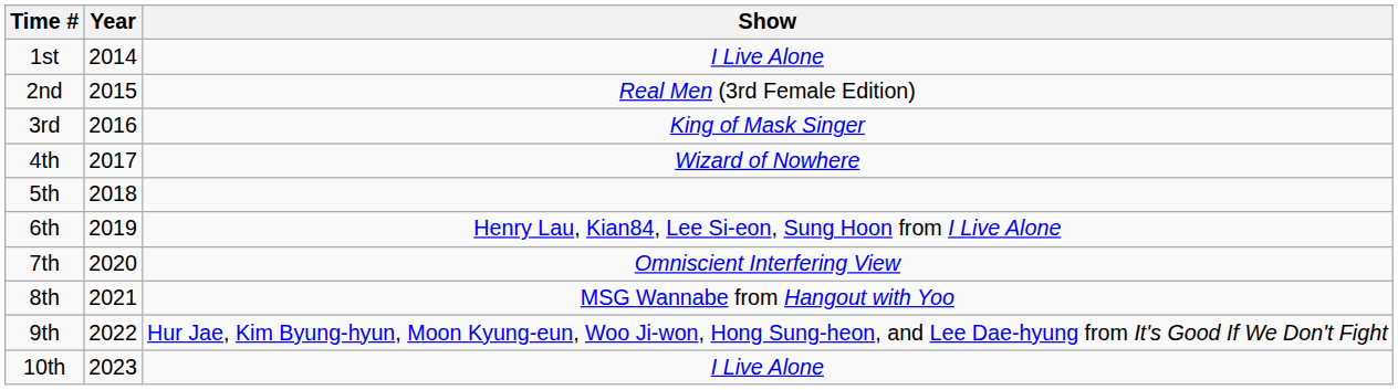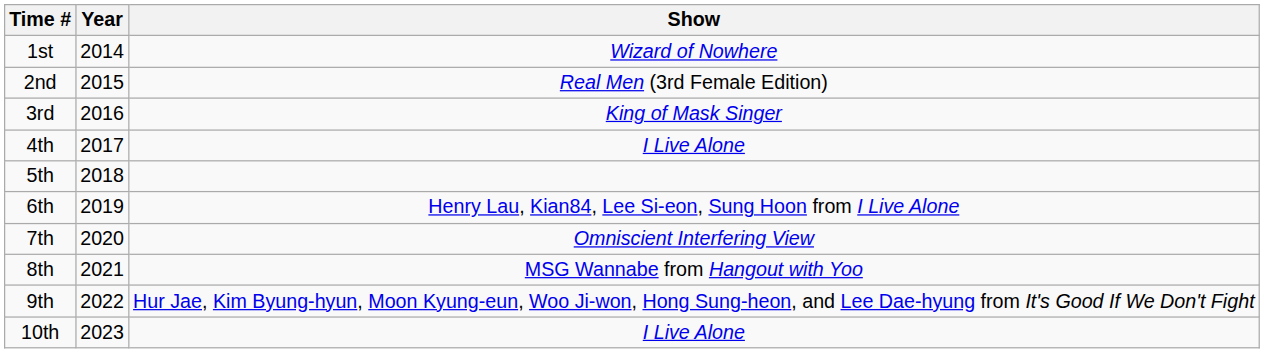 <table class="wikitable sortable" style="text-align:center">
 <tr>
 <th>Time #</th>
 <th>Year</th>
 <th>Show</th>
 </tr>
 <tr>
 <td>1st</td>
 <td>2014</td>
-<td><em><a href='#'>I Live Alone</a></em></td>
+<td><em><a href='#'>Wizard of Nowhere</a></em></td>
 </tr>
 <tr>
 <td>2nd</td>
 <td>2015</td>
 <td><em><a href='#'>Real Men</a></em> (3rd Female Edition)</td>
 </tr>
 <tr>
 <td>3rd</td>
 <td>2016</td>
 <td><em><a href='#'>King of Mask Singer</a></em></td>
 </tr>
 <tr>
 <td>4th</td>
 <td>2017</td>
-<td><em><a href='#'>Wizard of Nowhere</a></em></td>
+<td><em><a href='#'>I Live Alone</a></em></td>
 </tr>
 <tr>
 <td>5th</td>
 <td>2018</td>
 <td><em></em></td>
 </tr>
 <tr>
 <td>6th</td>
 <td>2019</td>
 <td><a href='#'>Henry Lau</a>, <a href='#'>Kian84</a>, <a href='#'>Lee Si-eon</a>, <a href='#'>Sung Hoon</a> from <em><a href='#'>I Live Alone</a></em></td>
 </tr>
 <tr>
 <td>7th</td>
 <td>2020</td>
 <td><em><a href='#'>Omniscient Interfering View</a></em></td>
 </tr>
 <tr>
 <td>8th</td>
 <td>2021</td>
 <td><a href='#'>MSG Wannabe</a> from <em><a href='#'>Hangout with Yoo</a></em></td>
 </tr>
 <tr>
 <td>9th</td>
 <td>2022</td>
 <td><a href='#'>Hur Jae</a>, <a href='#'>Kim Byung-hyun</a>, <a href='#'>Moon Kyung-eun</a>, <a href='#'>Woo Ji-won</a>, <a href='#'>Hong Sung-heon</a>, and <a href='#'>Lee Dae-hyung</a> from <em>It's Good If We Don't Fight</em></td>
 </tr>
 <tr>
 <td>10th</td>
 <td>2023</td>
 <td><em><a href='#'>I Live Alone</a></em></td>
 </tr>
 </table>
